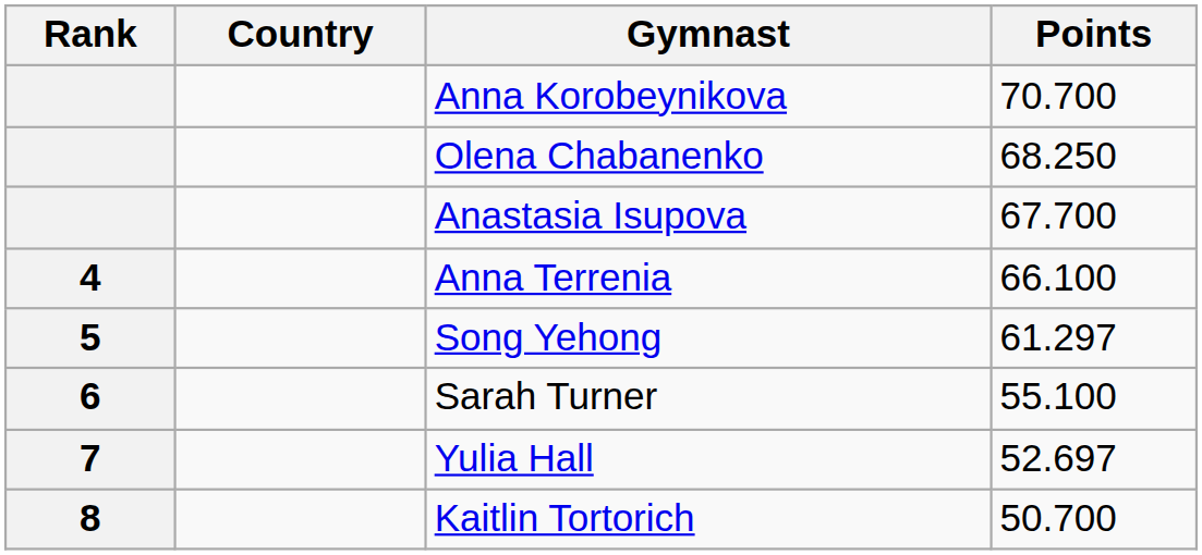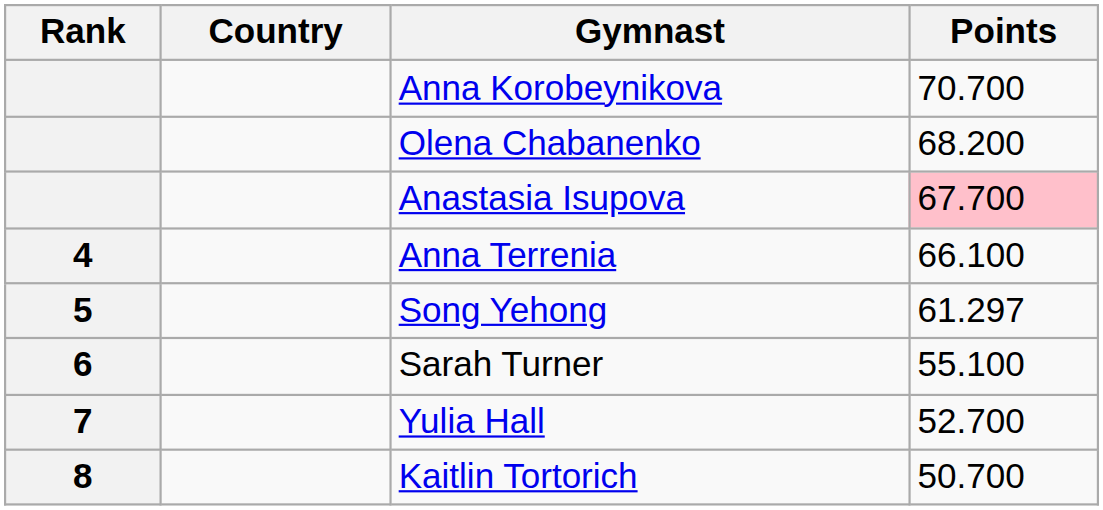 <table class="wikitable" width=500>
 <tr bgcolor="#efefef">
 <th>Rank</th>
 <th>Country</th>
 <th>Gymnast</th>
 <th>Points</th>
 </tr>
 <tr>
 <th></th>
 <td></td>
 <td><a href='#'>Anna Korobeynikova</a></td>
 <td>70.700</td>
 </tr>
 <tr>
 <th></th>
 <td></td>
 <td><a href='#'>Olena Chabanenko</a></td>
-<td>68.250</td>
+<td>68.200</td>
 </tr>
 <tr>
 <th></th>
 <td></td>
 <td><a href='#'>Anastasia Isupova</a></td>
-<td>67.700</td>
+<td style="background: pink;">67.700</td>
 </tr>
 <tr>
 <th>4</th>
 <td></td>
 <td><a href='#'>Anna Terrenia</a></td>
 <td>66.100</td>
 </tr>
 <tr>
 <th>5</th>
 <td></td>
 <td><a href='#'>Song Yehong</a></td>
 <td>61.297</td>
 </tr>
 <tr>
 <th>6</th>
 <td></td>
 <td>Sarah Turner</td>
 <td>55.100</td>
 </tr>
 <tr>
 <th>7</th>
 <td></td>
 <td><a href='#'>Yulia Hall</a></td>
-<td>52.697</td>
+<td>52.700</td>
 </tr>
 <tr>
 <th>8</th>
 <td></td>
 <td><a href='#'>Kaitlin Tortorich</a></td>
 <td>50.700</td>
 </tr>
 </table>
